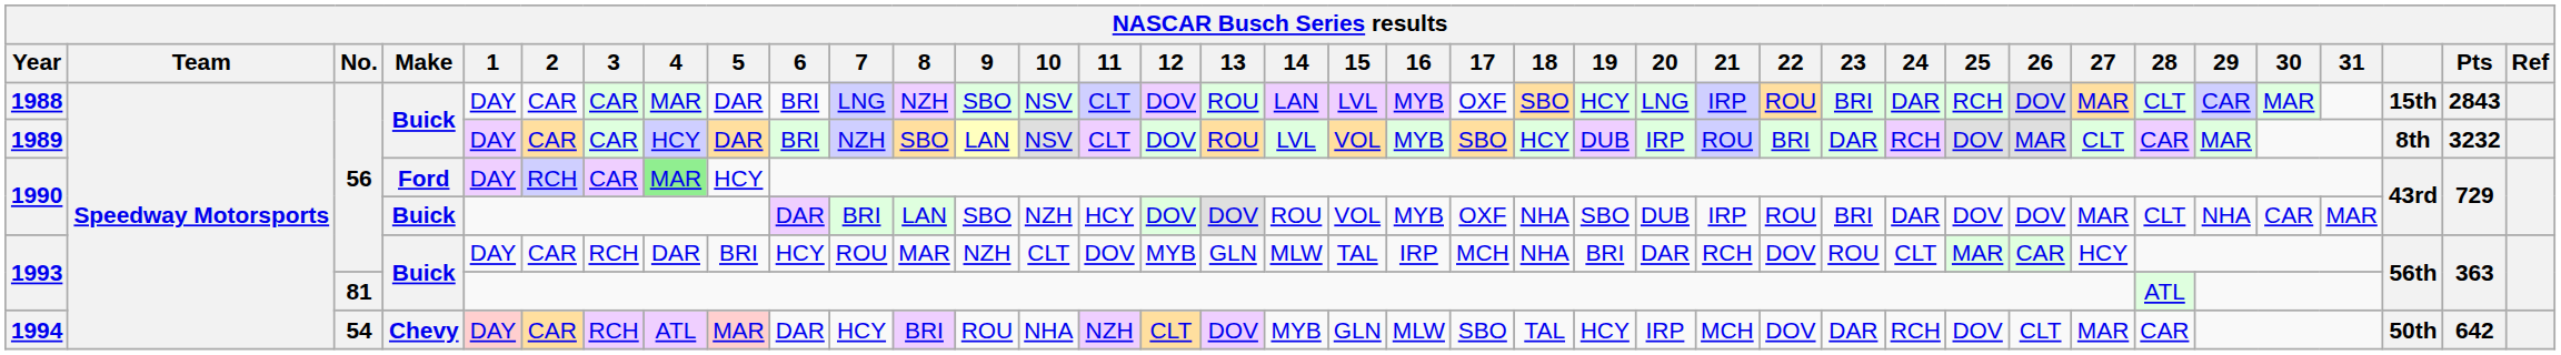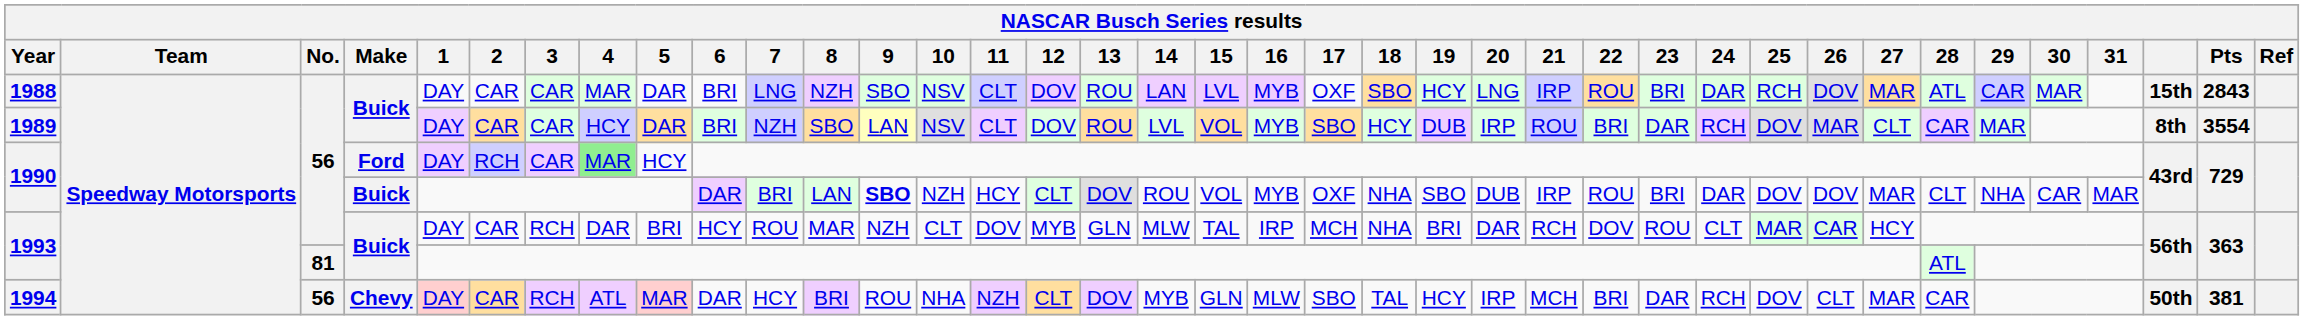 <table class="wikitable" style="text-align:center; font-size:75%">
 <tr>
 <th colspan=42><a href='#'>NASCAR Busch Series</a> results</th>
 </tr>
 <tr>
 <th>Year</th>
 <th>Team</th>
 <th>No.</th>
 <th>Make</th>
 <th>1</th>
 <th>2</th>
 <th>3</th>
 <th>4</th>
 <th>5</th>
 <th>6</th>
 <th>7</th>
 <th>8</th>
 <th>9</th>
 <th>10</th>
 <th>11</th>
 <th>12</th>
 <th>13</th>
 <th>14</th>
 <th>15</th>
 <th>16</th>
 <th>17</th>
 <th>18</th>
 <th>19</th>
 <th>20</th>
 <th>21</th>
 <th>22</th>
 <th>23</th>
 <th>24</th>
 <th>25</th>
 <th>26</th>
 <th>27</th>
 <th>28</th>
 <th>29</th>
 <th>30</th>
 <th>31</th>
 <th></th>
 <th>Pts</th>
 <th>Ref</th>
 </tr>
 <tr>
 <th><a href='#'>1988</a></th>
 <th rowspan=7><a href='#'>Speedway Motorsports</a></th>
 <th rowspan=5>56</th>
 <th rowspan=2><a href='#'>Buick</a></th>
 <td><a href='#'>DAY</a></td>
 <td><a href='#'>CAR</a></td>
 <td style="background:#DFFFDF;"><a href='#'>CAR</a><br></td>
 <td style="background:#DFFFDF;"><a href='#'>MAR</a><br></td>
 <td><a href='#'>DAR</a></td>
 <td><a href='#'>BRI</a></td>
 <td style="background:#CFCFFF;"><a href='#'>LNG</a><br></td>
 <td style="background:#EFCFFF;"><a href='#'>NZH</a><br></td>
 <td style="background:#DFFFDF;"><a href='#'>SBO</a><br></td>
 <td style="background:#DFFFDF;"><a href='#'>NSV</a><br></td>
 <td style="background:#CFCFFF;"><a href='#'>CLT</a><br></td>
 <td style="background:#EFCFFF;"><a href='#'>DOV</a><br></td>
 <td style="background:#DFFFDF;"><a href='#'>ROU</a><br></td>
 <td style="background:#EFCFFF;"><a href='#'>LAN</a><br></td>
 <td style="background:#EFCFFF;"><a href='#'>LVL</a><br></td>
 <td style="background:#EFCFFF;"><a href='#'>MYB</a><br></td>
 <td><a href='#'>OXF</a></td>
 <td style="background:#FFDF9F;"><a href='#'>SBO</a><br></td>
 <td style="background:#DFFFDF;"><a href='#'>HCY</a><br></td>
 <td style="background:#DFFFDF;"><a href='#'>LNG</a><br></td>
 <td style="background:#CFCFFF;"><a href='#'>IRP</a><br></td>
 <td style="background:#FFDF9F;"><a href='#'>ROU</a><br></td>
 <td style="background:#DFFFDF;"><a href='#'>BRI</a><br></td>
 <td style="background:#DFFFDF;"><a href='#'>DAR</a><br></td>
 <td style="background:#DFFFDF;"><a href='#'>RCH</a><br></td>
 <td style="background:#DFDFDF;"><a href='#'>DOV</a><br></td>
 <td style="background:#FFDF9F;"><a href='#'>MAR</a><br></td>
-<td style="background:#DFFFDF;"><a href='#'>CLT</a><br></td>
+<td style="background:#DFFFDF;"><a href='#'>ATL</a><br></td>
 <td style="background:#CFCFFF;"><a href='#'>CAR</a><br></td>
 <td style="background:#DFFFDF;"><a href='#'>MAR</a><br></td>
 <td></td>
 <th>15th</th>
 <th>2843</th>
 <th></th>
 </tr>
 <tr>
 <th><a href='#'>1989</a></th>
 <td style="background:#EFCFFF;"><a href='#'>DAY</a><br></td>
 <td style="background:#FFDF9F;"><a href='#'>CAR</a><br></td>
 <td style="background:#DFFFDF;"><a href='#'>CAR</a><br></td>
 <td style="background:#CFCFFF;"><a href='#'>HCY</a><br></td>
 <td style="background:#FFDF9F;"><a href='#'>DAR</a><br></td>
 <td style="background:#DFFFDF;"><a href='#'>BRI</a><br></td>
 <td style="background:#CFCFFF;"><a href='#'>NZH</a><br></td>
 <td style="background:#FFDF9F;"><a href='#'>SBO</a><br></td>
 <td style="background:#FFFFBF;"><a href='#'>LAN</a><br></td>
 <td style="background:#DFDFDF;"><a href='#'>NSV</a><br></td>
 <td style="background:#EFCFFF;"><a href='#'>CLT</a><br></td>
 <td style="background:#DFFFDF;"><a href='#'>DOV</a><br></td>
 <td style="background:#FFDF9F;"><a href='#'>ROU</a><br></td>
 <td style="background:#DFFFDF;"><a href='#'>LVL</a><br></td>
 <td style="background:#FFDF9F;"><a href='#'>VOL</a><br></td>
 <td style="background:#DFFFDF;"><a href='#'>MYB</a><br></td>
 <td style="background:#FFDF9F;"><a href='#'>SBO</a><br></td>
 <td style="background:#DFFFDF;"><a href='#'>HCY</a><br></td>
 <td style="background:#EFCFFF;"><a href='#'>DUB</a><br></td>
 <td style="background:#DFFFDF;"><a href='#'>IRP</a><br></td>
 <td style="background:#CFCFFF;"><a href='#'>ROU</a><br></td>
 <td style="background:#DFFFDF;"><a href='#'>BRI</a><br></td>
 <td style="background:#DFFFDF;"><a href='#'>DAR</a><br></td>
 <td style="background:#EFCFFF;"><a href='#'>RCH</a><br></td>
 <td style="background:#DFDFDF;"><a href='#'>DOV</a><br></td>
 <td style="background:#DFDFDF;"><a href='#'>MAR</a><br></td>
 <td style="background:#DFFFDF;"><a href='#'>CLT</a><br></td>
 <td style="background:#EFCFFF;"><a href='#'>CAR</a><br></td>
 <td style="background:#DFFFDF;"><a href='#'>MAR</a><br></td>
 <td colspan=2></td>
 <th>8th</th>
-<th>3232</th>
+<th>3554</th>
 <th></th>
 </tr>
 <tr>
 <th rowspan=2><a href='#'>1990</a></th>
 <th><a href='#'>Ford</a></th>
 <td style="background:#EFCFFF;"><a href='#'>DAY</a><br></td>
 <td style="background:#CFCFFF;"><a href='#'>RCH</a><br></td>
 <td style="background:#EFCFFF;"><a href='#'>CAR</a><br></td>
 <td style="background: lightgreen;"><a href='#'>MAR</a></td>
 <td><a href='#'>HCY</a></td>
 <td colspan=26></td>
 <th rowspan=2>43rd</th>
 <th rowspan=2>729</th>
 <th rowspan=2></th>
 </tr>
 <tr>
 <th><a href='#'>Buick</a></th>
 <td colspan=5></td>
 <td style="background:#EFCFFF;"><a href='#'>DAR</a><br></td>
 <td style="background:#DFFFDF;"><a href='#'>BRI</a><br></td>
 <td style="background:#DFFFDF;"><a href='#'>LAN</a><br></td>
-<td><a href='#'>SBO</a></td>
+<td><strong><a href='#'>SBO</a></strong></td>
 <td><a href='#'>NZH</a></td>
 <td><a href='#'>HCY</a></td>
-<td style="background:#DFFFDF;"><a href='#'>DOV</a><br></td>
+<td style="background:#DFFFDF;"><a href='#'>CLT</a><br></td>
 <td style="background:#DFDFDF;"><a href='#'>DOV</a><br></td>
 <td><a href='#'>ROU</a></td>
 <td><a href='#'>VOL</a></td>
 <td><a href='#'>MYB</a></td>
 <td><a href='#'>OXF</a></td>
 <td><a href='#'>NHA</a></td>
 <td><a href='#'>SBO</a></td>
 <td><a href='#'>DUB</a></td>
 <td><a href='#'>IRP</a></td>
 <td><a href='#'>ROU</a></td>
 <td><a href='#'>BRI</a></td>
 <td><a href='#'>DAR</a></td>
 <td><a href='#'>DOV</a></td>
 <td><a href='#'>DOV</a></td>
 <td><a href='#'>MAR</a></td>
 <td><a href='#'>CLT</a></td>
 <td><a href='#'>NHA</a></td>
 <td><a href='#'>CAR</a></td>
 <td><a href='#'>MAR</a></td>
 </tr>
 <tr>
 <th rowspan=2><a href='#'>1993</a></th>
 <th rowspan=2><a href='#'>Buick</a></th>
 <td><a href='#'>DAY</a></td>
 <td><a href='#'>CAR</a></td>
 <td><a href='#'>RCH</a></td>
 <td><a href='#'>DAR</a></td>
 <td><a href='#'>BRI</a></td>
 <td><a href='#'>HCY</a></td>
 <td><a href='#'>ROU</a></td>
 <td><a href='#'>MAR</a></td>
 <td><a href='#'>NZH</a></td>
 <td><a href='#'>CLT</a></td>
 <td><a href='#'>DOV</a></td>
 <td><a href='#'>MYB</a></td>
 <td><a href='#'>GLN</a></td>
 <td><a href='#'>MLW</a></td>
 <td><a href='#'>TAL</a></td>
 <td><a href='#'>IRP</a></td>
 <td><a href='#'>MCH</a></td>
 <td><a href='#'>NHA</a></td>
 <td><a href='#'>BRI</a></td>
 <td><a href='#'>DAR</a></td>
 <td><a href='#'>RCH</a></td>
 <td><a href='#'>DOV</a></td>
 <td><a href='#'>ROU</a></td>
 <td><a href='#'>CLT</a></td>
 <td style="background:#DFFFDF;"><a href='#'>MAR</a><br></td>
 <td style="background:#DFFFDF;"><a href='#'>CAR</a><br></td>
 <td><a href='#'>HCY</a></td>
 <td colspan=4></td>
 <th rowspan=2>56th</th>
 <th rowspan=2>363</th>
 <th rowspan=2></th>
 </tr>
 <tr>
 <th>81</th>
 <td colspan=27></td>
 <td style="background:#DFFFDF;"><a href='#'>ATL</a><br></td>
 <td colspan=3></td>
 </tr>
 <tr>
 <th><a href='#'>1994</a></th>
-<th>54</th>
+<th>56</th>
 <th><a href='#'>Chevy</a></th>
 <td style="background:#FFCFCF;"><a href='#'>DAY</a><br></td>
 <td style="background:#FFDF9F;"><a href='#'>CAR</a><br></td>
 <td style="background:#EFCFFF;"><a href='#'>RCH</a><br></td>
 <td style="background:#EFCFFF;"><a href='#'>ATL</a><br></td>
 <td style="background:#FFCFCF;"><a href='#'>MAR</a><br></td>
 <td><a href='#'>DAR</a></td>
 <td><a href='#'>HCY</a></td>
 <td style="background:#EFCFFF;"><a href='#'>BRI</a><br></td>
 <td><a href='#'>ROU</a></td>
 <td><a href='#'>NHA</a></td>
 <td style="background:#EFCFFF;"><a href='#'>NZH</a><br></td>
 <td style="background:#FFDF9F;"><a href='#'>CLT</a><br></td>
 <td style="background:#EFCFFF;"><a href='#'>DOV</a><br></td>
 <td><a href='#'>MYB</a></td>
 <td><a href='#'>GLN</a></td>
 <td><a href='#'>MLW</a></td>
 <td><a href='#'>SBO</a></td>
 <td><a href='#'>TAL</a></td>
 <td><a href='#'>HCY</a></td>
 <td><a href='#'>IRP</a></td>
 <td><a href='#'>MCH</a></td>
-<td><a href='#'>DOV</a></td>
+<td><a href='#'>BRI</a></td>
 <td><a href='#'>DAR</a></td>
 <td><a href='#'>RCH</a></td>
 <td><a href='#'>DOV</a></td>
 <td><a href='#'>CLT</a></td>
 <td><a href='#'>MAR</a></td>
 <td><a href='#'>CAR</a></td>
 <td colspan=3></td>
 <th>50th</th>
-<th>642</th>
+<th>381</th>
 <th></th>
 </tr>
 </table>
